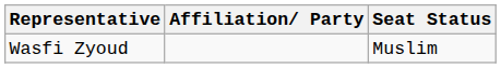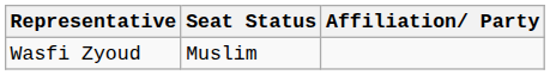 <table class="wikitable">
 <tr>
 <th>Representative</th>
+<th>Seat Status</th>
 <th>Affiliation/ Party</th>
-<th>Seat Status</th>
 </tr>
 <tr>
 <td>Wasfi Zyoud</td>
+<td>Muslim</td>
 <td></td>
-<td>Muslim</td>
 </tr>
 </table>
